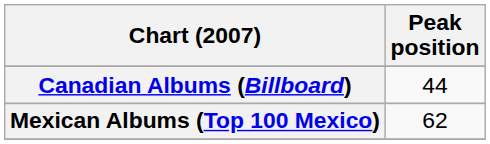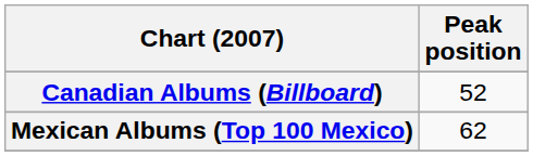 <table class="wikitable sortable plainrowheaders" style="text-align:center">
 <tr>
 <th scope="col">Chart (2007)</th>
 <th scope="col">Peak<br>position</th>
 </tr>
 <tr>
 </tr>
 <tr>
 <th scope="row"><a href='#'>Canadian Albums</a> (<em><a href='#'>Billboard</a></em>)</th>
-<td>44</td>
+<td>52</td>
 </tr>
 <tr>
 </tr>
 <tr>
 </tr>
 <tr>
 <th scope="row">Mexican Albums (<a href='#'>Top 100 Mexico</a>)</th>
 <td>62</td>
 </tr>
 <tr>
 </tr>
 </table>
